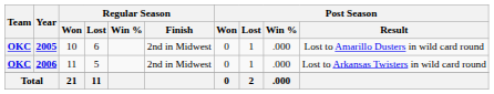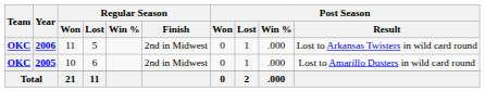 <table class="wikitable" style="font-size: 95%; text-align:center;">
 <tr>
 <th rowspan="2">Team</th>
 <th rowspan="2">Year</th>
 <th colspan="4">Regular Season</th>
 <th colspan="4">Post Season</th>
 </tr>
 <tr>
 <th>Won</th>
 <th>Lost</th>
 <th>Win %</th>
 <th>Finish</th>
 <th>Won</th>
 <th>Lost</th>
 <th>Win %</th>
 <th>Result</th>
 </tr>
 <tr>
 <th><a href='#'>OKC</a></th>
+<th><a href='#'>2006</a></th>
+<td>11</td>
+<td>5</td>
+<td></td>
+<td>2nd in Midwest</td>
+<td>0</td>
+<td>1</td>
+<td>.000</td>
+<td>Lost to <a href='#'>Arkansas Twisters</a> in wild card round</td>
+</tr>
+<tr>
+<th><a href='#'>OKC</a></th>
 <th><a href='#'>2005</a></th>
 <td>10</td>
 <td>6</td>
 <td></td>
 <td>2nd in Midwest</td>
 <td>0</td>
 <td>1</td>
 <td>.000</td>
 <td>Lost to <a href='#'>Amarillo Dusters</a> in wild card round</td>
-</tr>
-<tr>
-<th><a href='#'>OKC</a></th>
-<th><a href='#'>2006</a></th>
-<td>11</td>
-<td>5</td>
-<td></td>
-<td>2nd in Midwest</td>
-<td>0</td>
-<td>1</td>
-<td>.000</td>
-<td>Lost to <a href='#'>Arkansas Twisters</a> in wild card round</td>
 </tr>
 <tr>
 </tr>
 <tr>
 <th colspan="2">Total</th>
 <th>21</th>
 <th>11</th>
 <th></th>
 <th></th>
 <th>0</th>
 <th>2</th>
 <th>.000</th>
 <th></th>
 </tr>
 </table>
